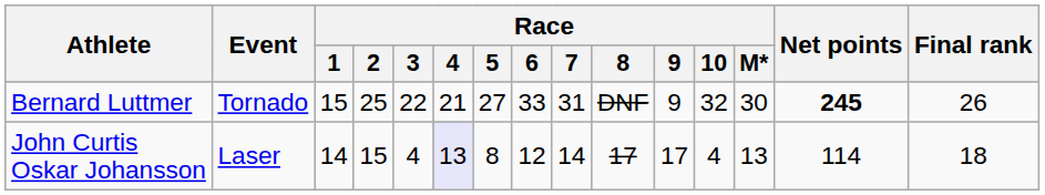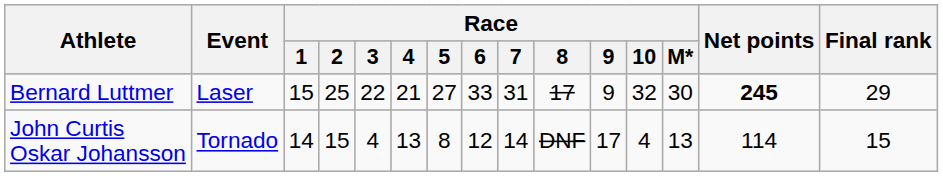 <table class="wikitable" style="font-size:90%">
 <tr>
 <th rowspan=2>Athlete</th>
 <th rowspan=2>Event</th>
 <th colspan=11>Race</th>
 <th rowspan=2>Net points</th>
 <th rowspan=2>Final rank</th>
 </tr>
 <tr style="font-size:95%">
 <th>1</th>
 <th>2</th>
 <th>3</th>
 <th>4</th>
 <th>5</th>
 <th>6</th>
 <th>7</th>
 <th>8</th>
 <th>9</th>
 <th>10</th>
 <th>M*</th>
 </tr>
 <tr align=center>
 <td align=left><a href='#'>Bernard Luttmer</a></td>
-<td align=left><a href='#'>Tornado</a></td>
+<td align=left><a href='#'>Laser</a></td>
 <td>15</td>
 <td>25</td>
 <td>22</td>
 <td>21</td>
 <td>27</td>
 <td>33</td>
 <td>31</td>
-<td><s>DNF</s></td>
+<td><s>17</s></td>
 <td>9</td>
 <td>32</td>
 <td>30</td>
 <td><strong>245</strong></td>
-<td>26</td>
+<td>29</td>
 </tr>
 <tr align=center>
 <td align=left><a href='#'>John Curtis</a><br><a href='#'>Oskar Johansson</a></td>
-<td align=left><a href='#'>Laser</a></td>
+<td align=left><a href='#'>Tornado</a></td>
 <td>14</td>
 <td>15</td>
 <td>4</td>
-<td style="background: lavender;">13</td>
+<td>13</td>
 <td>8</td>
 <td>12</td>
 <td>14</td>
-<td><s>17</s></td>
+<td><s>DNF</s></td>
 <td>17</td>
 <td>4</td>
 <td>13</td>
 <td>114</td>
-<td>18</td>
+<td>15</td>
 </tr>
 </table>
